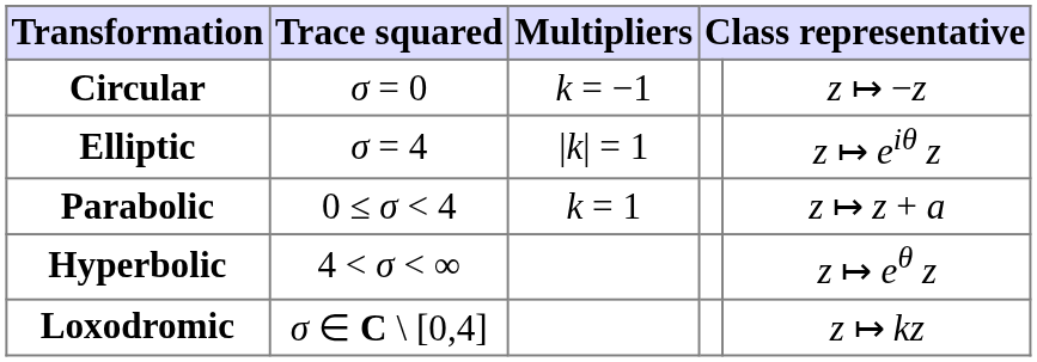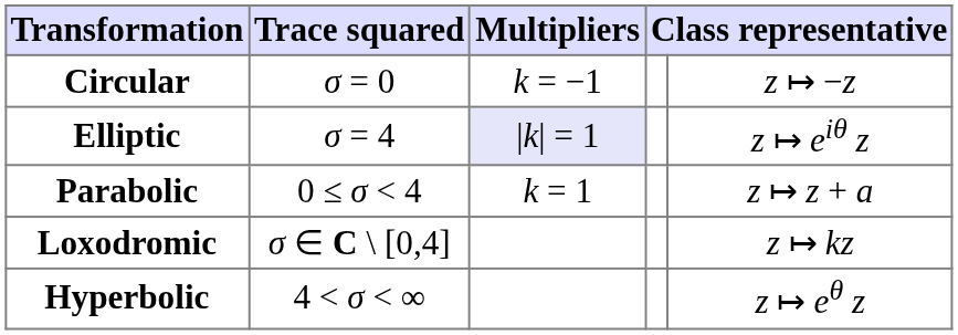 <table border=1 cellpadding=2 style="margin: auto; border-collapse: collapse; text-align: center;">
 <tr style="background:#ddf;">
 <th>Transformation</th>
 <th>Trace squared</th>
 <th>Multipliers</th>
 <th colspan=2>Class representative</th>
 </tr>
 <tr>
 <th>Circular</th>
 <td><em>σ</em> = 0</td>
 <td><em>k</em> = −1</td>
 <td></td>
 <td><em>z</em> ↦ −<em>z</em></td>
 </tr>
 <tr>
 <th>Elliptic</th>
 <td><em>σ</em> = 4</td>
-<td>|<em>k</em>| = 1</td>
+<td style="background: lavender;">|<em>k</em>| = 1</td>
 <td></td>
 <td><em>z</em> ↦ <em>e</em><sup><em>iθ</em></sup> <em>z</em></td>
 </tr>
 <tr>
 <th>Parabolic</th>
 <td>0 ≤ <em>σ</em> < 4 <br></td>
 <td><em>k</em> = 1</td>
 <td></td>
 <td><em>z</em> ↦ <em>z</em> + <em>a</em></td>
 </tr>
 <tr>
+<th>Loxodromic</th>
+<td><em>σ</em> ∈ <strong>C</strong> \ [0,4] <br></td>
+<td></td>
+<td></td>
+<td><em>z</em> ↦ <em>kz</em></td>
+</tr>
+<tr>
 <th>Hyperbolic</th>
 <td>4 < <em>σ</em> < ∞ <br></td>
 <td></td>
 <td></td>
 <td><em>z</em> ↦ <em>e</em><sup><em>θ</em></sup> <em>z</em></td>
 </tr>
-<tr>
-<th>Loxodromic</th>
-<td><em>σ</em> ∈ <strong>C</strong> \ [0,4] <br></td>
-<td></td>
-<td></td>
-<td><em>z</em> ↦ <em>kz</em></td>
-</tr>
 </table>
